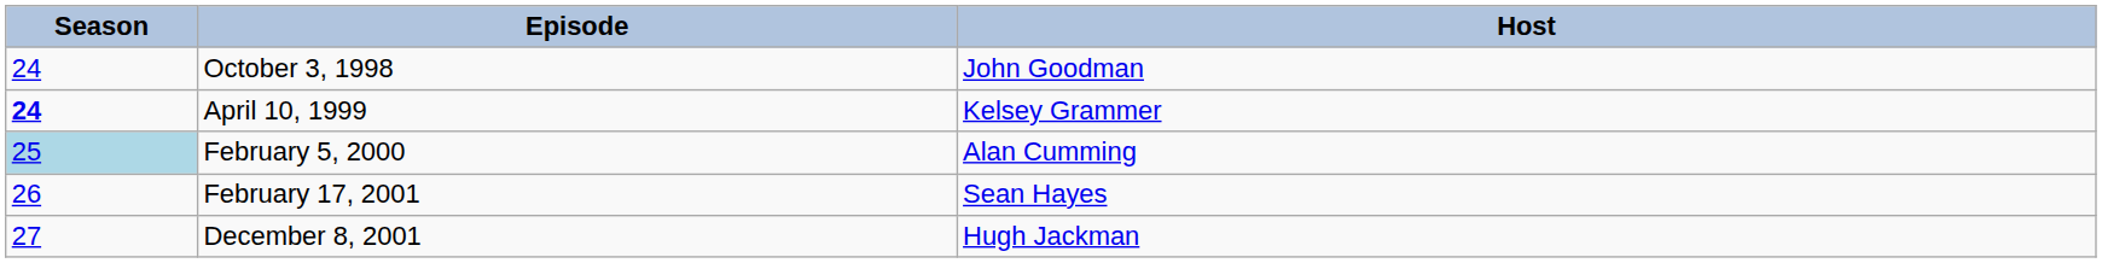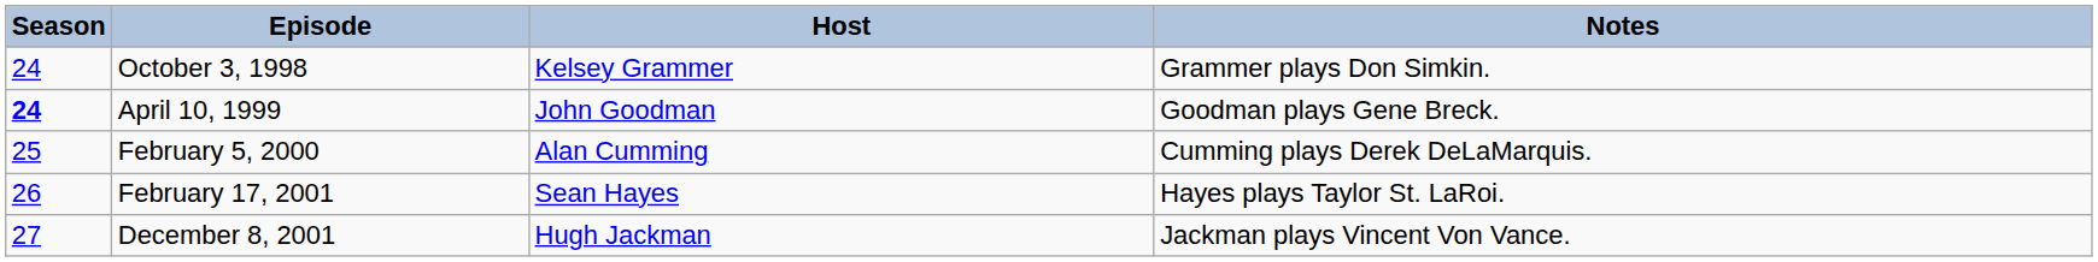 <table class="wikitable" style="width:100%;">
 <tr>
 <th style="background:#B0C4DE;" width="5%">Season</th>
 <th style="background:#B0C4DE;" width="20%">Episode</th>
 <th style="background:#B0C4DE;" width="30%">Host</th>
+<th style="background:#B0C4DE;" width="45%">Notes</th>
 </tr>
 <tr>
 <td><a href='#'>24</a></td>
 <td>October 3, 1998</td>
-<td><a href='#'>John Goodman</a></td>
+<td><a href='#'>Kelsey Grammer</a></td>
+<td>Grammer plays Don Simkin.</td>
 </tr>
 <tr>
 <td><strong><a href='#'>24</a></strong></td>
 <td>April 10, 1999</td>
-<td><a href='#'>Kelsey Grammer</a></td>
+<td><a href='#'>John Goodman</a></td>
+<td>Goodman plays Gene Breck.</td>
 </tr>
 <tr>
-<td style="background: lightblue;"><a href='#'>25</a></td>
+<td><a href='#'>25</a></td>
 <td>February 5, 2000</td>
 <td><a href='#'>Alan Cumming</a></td>
+<td>Cumming plays Derek DeLaMarquis.</td>
 </tr>
 <tr>
 <td><a href='#'>26</a></td>
 <td>February 17, 2001</td>
 <td><a href='#'>Sean Hayes</a></td>
+<td>Hayes plays Taylor St. LaRoi.</td>
 </tr>
 <tr>
 <td><a href='#'>27</a></td>
 <td>December 8, 2001</td>
 <td><a href='#'>Hugh Jackman</a></td>
+<td>Jackman plays Vincent Von Vance.</td>
 </tr>
 </table>
